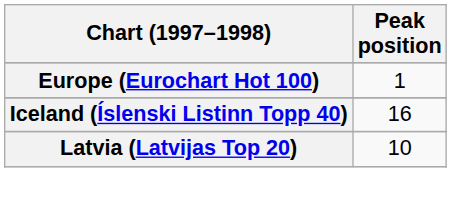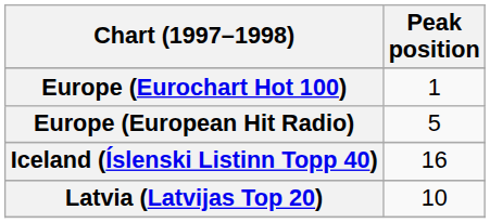 <table class="wikitable sortable plainrowheaders" style="text-align:center">
 <tr>
 <th>Chart (1997–1998)</th>
 <th>Peak<br>position</th>
 </tr>
 <tr>
 </tr>
 <tr>
 </tr>
 <tr>
 </tr>
 <tr>
 </tr>
 <tr>
 </tr>
 <tr>
 </tr>
 <tr>
 <th scope="row">Europe (<a href='#'>Eurochart Hot 100</a>)</th>
 <td>1</td>
+</tr>
+<tr>
+<th scope="row">Europe (European Hit Radio)</th>
+<td>5</td>
 </tr>
 <tr>
 </tr>
 <tr>
 </tr>
 <tr>
 </tr>
 <tr>
 <th scope="row">Iceland (<a href='#'>Íslenski Listinn Topp 40</a>)</th>
 <td>16</td>
 </tr>
 <tr>
 </tr>
 <tr>
 <th scope="row">Latvia (<a href='#'>Latvijas Top 20</a>)</th>
 <td align="center">10</td>
 </tr>
 <tr>
 </tr>
 <tr>
 </tr>
 <tr>
 </tr>
 <tr>
 </tr>
 <tr>
 </tr>
 <tr>
 </tr>
 <tr>
 </tr>
 <tr>
 </tr>
 <tr>
 </tr>
 <tr>
 </tr>
 <tr>
 </tr>
 <tr>
 </tr>
 </table>
